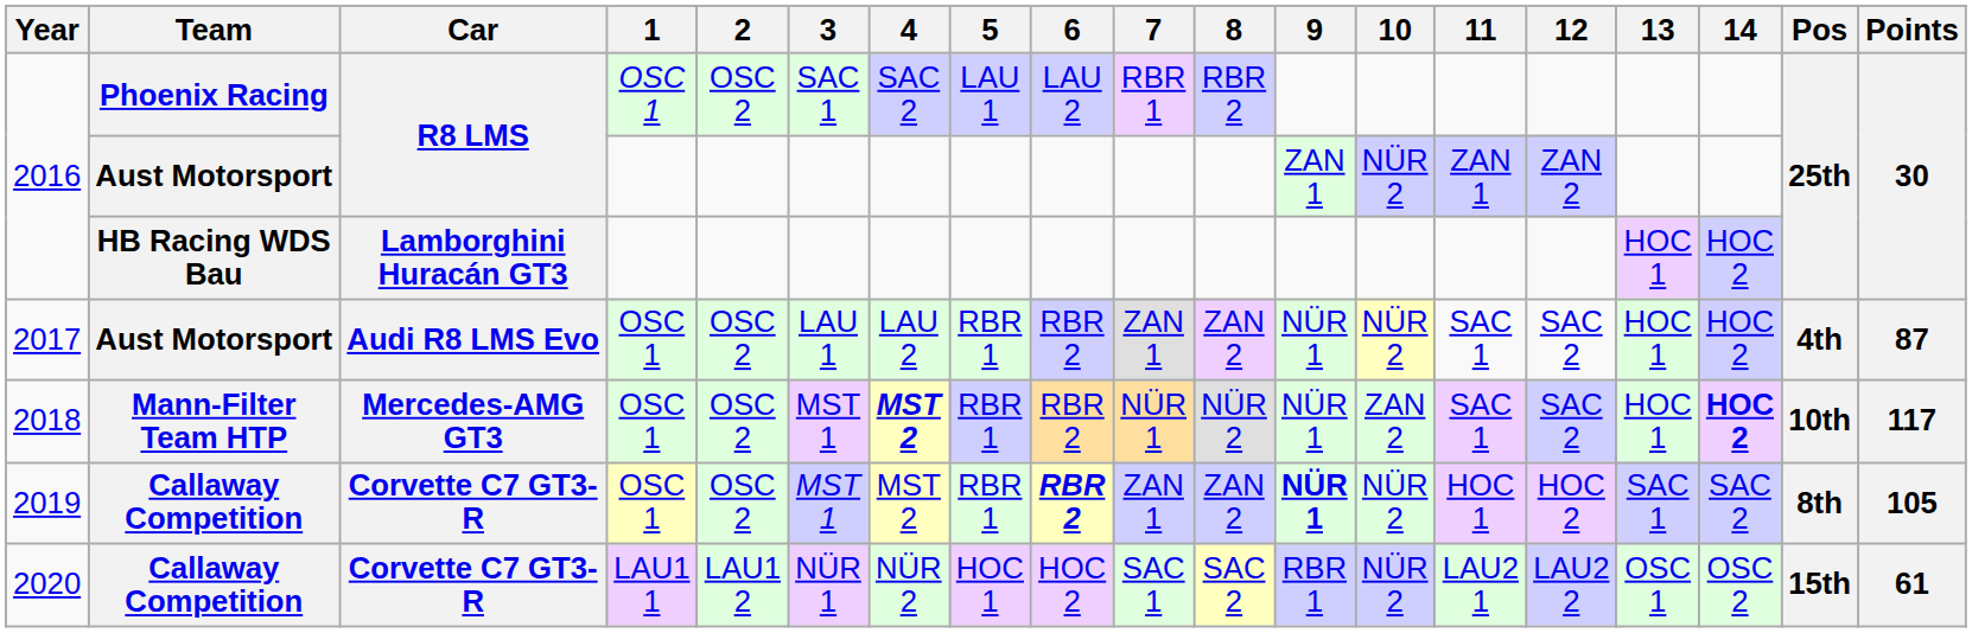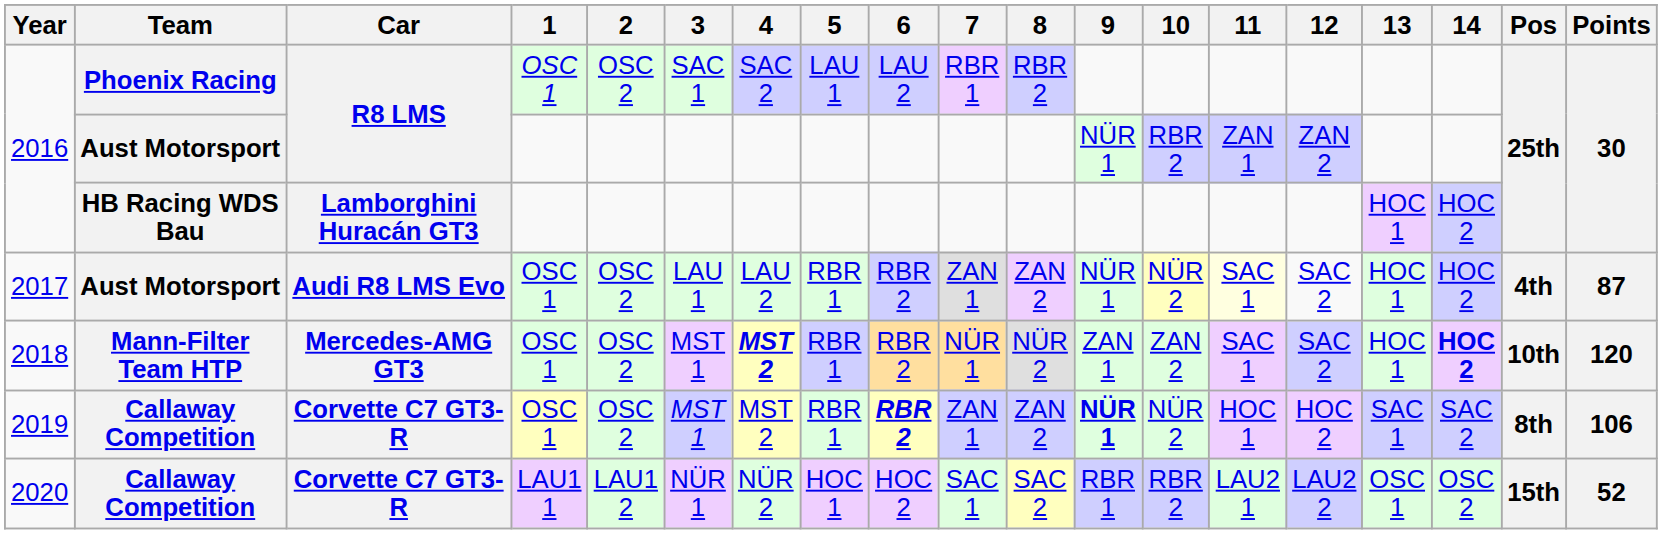 <table class="wikitable" style="text-align:center; font-size:85%">
 <tr>
 <th>Year</th>
 <th>Team</th>
 <th>Car</th>
 <th>1</th>
 <th>2</th>
 <th>3</th>
 <th>4</th>
 <th>5</th>
 <th>6</th>
 <th>7</th>
 <th>8</th>
 <th>9</th>
 <th>10</th>
 <th>11</th>
 <th>12</th>
 <th>13</th>
 <th>14</th>
 <th>Pos</th>
 <th>Points</th>
 </tr>
 <tr>
 <td rowspan="3"><a href='#'>2016</a></td>
 <th nowrap><a href='#'>Phoenix Racing</a></th>
 <th rowspan="2"><a href='#'>R8 LMS</a></th>
 <td style="background:#DFFFDF"><em><a href='#'>OSC<br>1</a></em><br></td>
 <td style="background:#DFFFDF"><a href='#'>OSC<br>2</a><br></td>
 <td style="background:#DFFFDF"><a href='#'>SAC<br>1</a><br></td>
 <td style="background:#CFCFFF"><a href='#'>SAC<br>2</a><br></td>
 <td style="background:#CFCFFF;"><a href='#'>LAU<br>1</a><br></td>
 <td style="background:#CFCFFF;"><a href='#'>LAU<br>2</a><br></td>
 <td style="background:#EFCFFF"><a href='#'>RBR<br>1</a><br></td>
 <td style="background:#CFCFFF"><a href='#'>RBR<br>2</a><br></td>
 <td></td>
 <td></td>
 <td></td>
 <td></td>
 <td></td>
 <td></td>
 <th rowspan="3">25th</th>
 <th rowspan="3">30</th>
 </tr>
 <tr>
 <th nowrap>Aust Motorsport</th>
 <td></td>
 <td></td>
 <td></td>
 <td></td>
 <td></td>
 <td></td>
 <td></td>
 <td></td>
-<td style="background:#DFFFDF;"><a href='#'>ZAN<br>1</a><br></td>
-<td style="background:#CFCFFF"><a href='#'>NÜR<br>2</a><br></td>
+<td style="background:#DFFFDF"><a href='#'>NÜR<br>1</a><br></td>
+<td style="background:#CFCFFF;"><a href='#'>RBR<br>2</a><br></td>
 <td style="background:#CFCFFF"><a href='#'>ZAN<br>1</a><br></td>
 <td style="background:#CFCFFF"><a href='#'>ZAN<br>2</a><br></td>
 <td></td>
 <td></td>
 </tr>
 <tr>
 <th>HB Racing WDS Bau</th>
 <th><a href='#'>Lamborghini Huracán GT3</a></th>
 <td></td>
 <td></td>
 <td></td>
 <td></td>
 <td></td>
 <td></td>
 <td></td>
 <td></td>
 <td></td>
 <td></td>
 <td></td>
 <td></td>
 <td style="background:#EFCFFF"><a href='#'>HOC<br>1</a><br></td>
 <td style="background:#CFCFFF"><a href='#'>HOC<br>2</a><br></td>
 </tr>
 <tr>
 <td><a href='#'>2017</a></td>
 <th nowrap>Aust Motorsport</th>
 <th nowrap><a href='#'>Audi R8 LMS Evo</a></th>
 <td bgcolor="#DFFFDF"><a href='#'>OSC<br>1</a><br></td>
 <td bgcolor="#DFFFDF"><a href='#'>OSC<br>2</a><br></td>
 <td bgcolor="#DFFFDF"><a href='#'>LAU<br>1</a><br></td>
 <td bgcolor="#DFFFDF"><a href='#'>LAU<br>2</a><br></td>
 <td bgcolor="#DFFFDF"><a href='#'>RBR<br>1</a><br></td>
 <td bgcolor="#CFCFFF"><a href='#'>RBR<br>2</a><br></td>
 <td bgcolor="#DFDFDF"><a href='#'>ZAN<br>1</a><br></td>
 <td bgcolor="#EFCFFF"><a href='#'>ZAN<br>2</a><br></td>
 <td bgcolor="#DFFFDF"><a href='#'>NÜR<br>1</a><br></td>
 <td bgcolor="#FFFFBF"><a href='#'>NÜR<br>2</a><br></td>
-<td><a href='#'>SAC<br>1</a></td>
+<td style="background: lightyellow;"><a href='#'>SAC<br>1</a></td>
 <td><a href='#'>SAC<br>2</a></td>
 <td bgcolor="#DFFFDF"><a href='#'>HOC<br>1</a><br></td>
 <td bgcolor="#CFCFFF"><a href='#'>HOC<br>2</a><br></td>
 <th>4th</th>
 <th>87</th>
 </tr>
 <tr>
 <td><a href='#'>2018</a></td>
 <th><a href='#'>Mann-Filter Team HTP</a></th>
 <th><a href='#'>Mercedes-AMG GT3</a></th>
 <td style="background:#DFFFDF;"><a href='#'>OSC<br>1</a><br></td>
 <td style="background:#DFFFDF;"><a href='#'>OSC<br>2</a><br></td>
 <td style="background:#EFCFFF;"><a href='#'>MST<br>1</a><br></td>
 <td style="background:#FFFFBF;"><strong><em><a href='#'>MST<br>2</a></em></strong><br></td>
 <td style="background:#CFCFFF;"><a href='#'>RBR<br>1</a><br></td>
 <td style="background:#FFDF9F;"><a href='#'>RBR<br>2</a><br></td>
 <td style="background:#FFDF9F;"><a href='#'>NÜR<br>1</a><br></td>
 <td style="background:#DFDFDF;"><a href='#'>NÜR<br>2</a><br></td>
-<td style="background:#DFFFDF"><a href='#'>NÜR<br>1</a><br></td>
+<td style="background:#DFFFDF;"><a href='#'>ZAN<br>1</a><br></td>
 <td style="background:#DFFFDF;"><a href='#'>ZAN<br>2</a><br></td>
 <td style="background:#EFCFFF;"><a href='#'>SAC<br>1</a><br></td>
 <td style="background:#CFCFFF;"><a href='#'>SAC<br>2</a><br></td>
 <td style="background:#DFFFDF;"><a href='#'>HOC<br>1</a><br></td>
 <td style="background:#EFCFFF;"><strong><a href='#'>HOC<br>2</a></strong><br></td>
 <th>10th</th>
-<th>117</th>
+<th>120</th>
 </tr>
 <tr>
 <td><a href='#'>2019</a></td>
 <th><a href='#'>Callaway Competition</a></th>
 <th><a href='#'>Corvette C7 GT3-R</a></th>
 <td bgcolor="#FFFFBF"><a href='#'>OSC<br>1</a><br></td>
 <td bgcolor="#DFFFDF"><a href='#'>OSC<br>2</a><br></td>
 <td bgcolor="#CFCFFF"><em><a href='#'>MST<br>1</a></em><br></td>
 <td bgcolor="#FFFFBF"><a href='#'>MST<br>2</a><br></td>
 <td bgcolor="#DFFFDF"><a href='#'>RBR<br>1</a><br></td>
 <td bgcolor="#FFFFBF"><strong><em><a href='#'>RBR<br>2</a></em></strong><br></td>
 <td bgcolor="#CFCFFF"><a href='#'>ZAN<br>1</a><br></td>
 <td bgcolor="#CFCFFF"><a href='#'>ZAN<br>2</a><br></td>
 <td bgcolor="#DFFFDF"><strong><a href='#'>NÜR<br>1</a><br></strong></td>
 <td bgcolor="#DFFFDF"><a href='#'>NÜR<br>2</a><br></td>
 <td bgcolor="#EFCFFF"><a href='#'>HOC<br>1</a><br></td>
 <td bgcolor="#EFCFFF"><a href='#'>HOC<br>2</a><br></td>
 <td bgcolor="#CFCFFF"><a href='#'>SAC<br>1</a><br></td>
 <td bgcolor="#CFCFFF"><a href='#'>SAC<br>2</a><br></td>
 <th>8th</th>
-<th>105</th>
+<th>106</th>
 </tr>
 <tr>
 <td><a href='#'>2020</a></td>
 <th><a href='#'>Callaway Competition</a></th>
 <th><a href='#'>Corvette C7 GT3-R</a></th>
 <td style="background:#EFCFFF;"><a href='#'>LAU1<br>1</a><br></td>
 <td style="background:#DFFFDF;"><a href='#'>LAU1<br>2</a><br></td>
 <td style="background:#EFCFFF;"><a href='#'>NÜR<br>1</a><br></td>
 <td style="background:#DFFFDF;"><a href='#'>NÜR<br>2</a><br></td>
 <td style="background:#EFCFFF;"><a href='#'>HOC<br>1</a><br></td>
 <td style="background:#EFCFFF;"><a href='#'>HOC<br>2</a><br></td>
 <td style="background:#DFFFDF;"><a href='#'>SAC<br>1</a><br></td>
 <td style="background:#FFFFBF;"><a href='#'>SAC<br>2</a><br></td>
 <td style="background:#CFCFFF;"><a href='#'>RBR<br>1</a><br></td>
-<td style="background:#CFCFFF"><a href='#'>NÜR<br>2</a><br></td>
+<td style="background:#CFCFFF;"><a href='#'>RBR<br>2</a><br></td>
 <td style="background:#DFFFDF;"><a href='#'>LAU2<br>1</a><br></td>
 <td style="background:#CFCFFF;"><a href='#'>LAU2<br>2</a><br></td>
 <td style="background:#DFFFDF;"><a href='#'>OSC<br>1</a><br></td>
 <td style="background:#DFFFDF;"><a href='#'>OSC<br>2</a><br></td>
 <th>15th</th>
-<th>61</th>
+<th>52</th>
 </tr>
 </table>
